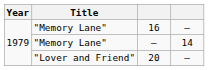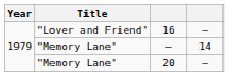 <table class="wikitable">
 <tr>
 <th>Year</th>
 <th>Title</th>
 <th width="40"><br></th>
 <th width="40"><br></th>
 </tr>
 <tr>
 <td rowspan=3>1979</td>
-<td>"Memory Lane"</td>
+<td>"Lover and Friend"</td>
 <td style="text-align:center;">16</td>
 <td style="text-align:center;">–</td>
 </tr>
 <tr>
 <td>"Memory Lane"</td>
 <td style="text-align:center;">–</td>
 <td style="text-align:center;">14</td>
 </tr>
 <tr>
-<td>"Lover and Friend"</td>
+<td>"Memory Lane"</td>
 <td style="text-align:center;">20</td>
 <td style="text-align:center;">–</td>
 </tr>
 </table>
